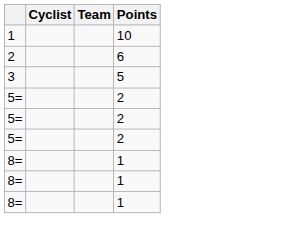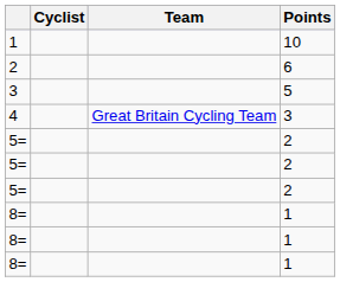 <table class="wikitable">
 <tr style="background:#ccccff;">
 <th></th>
 <th>Cyclist</th>
 <th>Team</th>
 <th>Points</th>
 </tr>
 <tr>
 <td>1</td>
 <td></td>
 <td></td>
 <td>10</td>
 </tr>
 <tr>
 <td>2</td>
 <td></td>
 <td></td>
 <td>6</td>
 </tr>
 <tr>
 <td>3</td>
 <td></td>
 <td></td>
 <td>5</td>
+</tr>
+<tr>
+<td>4</td>
+<td></td>
+<td><a href='#'>Great Britain Cycling Team</a></td>
+<td>3</td>
 </tr>
 <tr>
 <td>5=</td>
 <td></td>
 <td></td>
 <td>2</td>
 </tr>
 <tr>
 <td>5=</td>
 <td></td>
 <td></td>
 <td>2</td>
 </tr>
 <tr>
 <td>5=</td>
 <td></td>
 <td></td>
 <td>2</td>
 </tr>
 <tr>
 <td>8=</td>
 <td></td>
 <td></td>
 <td>1</td>
 </tr>
 <tr>
 <td>8=</td>
 <td></td>
 <td></td>
 <td>1</td>
 </tr>
 <tr>
 <td>8=</td>
 <td></td>
 <td></td>
 <td>1</td>
 </tr>
 </table>
